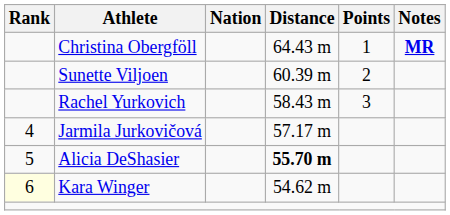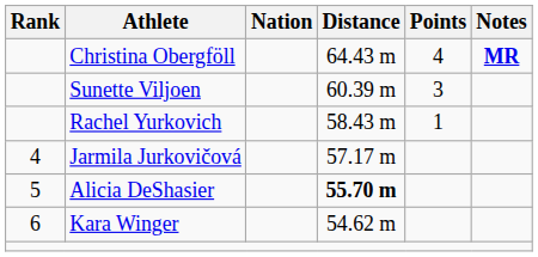 <table class="wikitable mw-datatable sortable" style="text-align:center;">
 <tr>
 <th>Rank</th>
 <th>Athlete</th>
 <th>Nation</th>
 <th>Distance</th>
 <th>Points</th>
 <th>Notes</th>
 </tr>
 <tr>
 <td></td>
 <td align=left><a href='#'>Christina Obergföll</a></td>
 <td align=left></td>
 <td>64.43 m</td>
-<td>1</td>
+<td>4</td>
 <td><strong><a href='#'>MR</a></strong></td>
 </tr>
 <tr>
 <td></td>
 <td align=left><a href='#'>Sunette Viljoen</a></td>
 <td align=left></td>
 <td>60.39 m</td>
-<td>2</td>
+<td>3</td>
 <td></td>
 </tr>
 <tr>
 <td></td>
 <td align=left><a href='#'>Rachel Yurkovich</a></td>
 <td align=left></td>
 <td>58.43 m</td>
-<td>3</td>
+<td>1</td>
 <td></td>
 </tr>
 <tr>
 <td>4</td>
 <td align=left><a href='#'>Jarmila Jurkovičová</a></td>
 <td align=left></td>
 <td>57.17 m</td>
 <td></td>
 <td></td>
 </tr>
 <tr>
 <td>5</td>
 <td align=left><a href='#'>Alicia DeShasier</a></td>
 <td align=left></td>
 <td><strong>55.70 m</strong></td>
 <td></td>
 <td></td>
 </tr>
 <tr>
-<td style="background: lightyellow;">6</td>
+<td>6</td>
 <td align=left><a href='#'>Kara Winger</a></td>
 <td align=left></td>
 <td>54.62 m</td>
 <td></td>
 <td></td>
 </tr>
 <tr class="sortbottom">
 <td colspan=6></td>
 </tr>
 </table>
